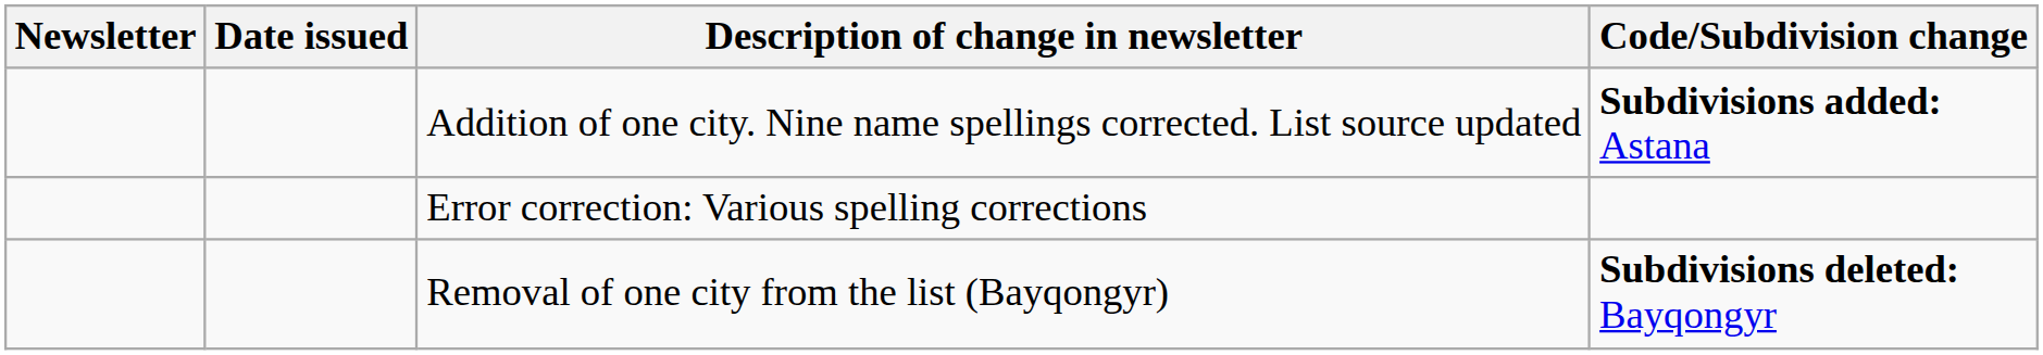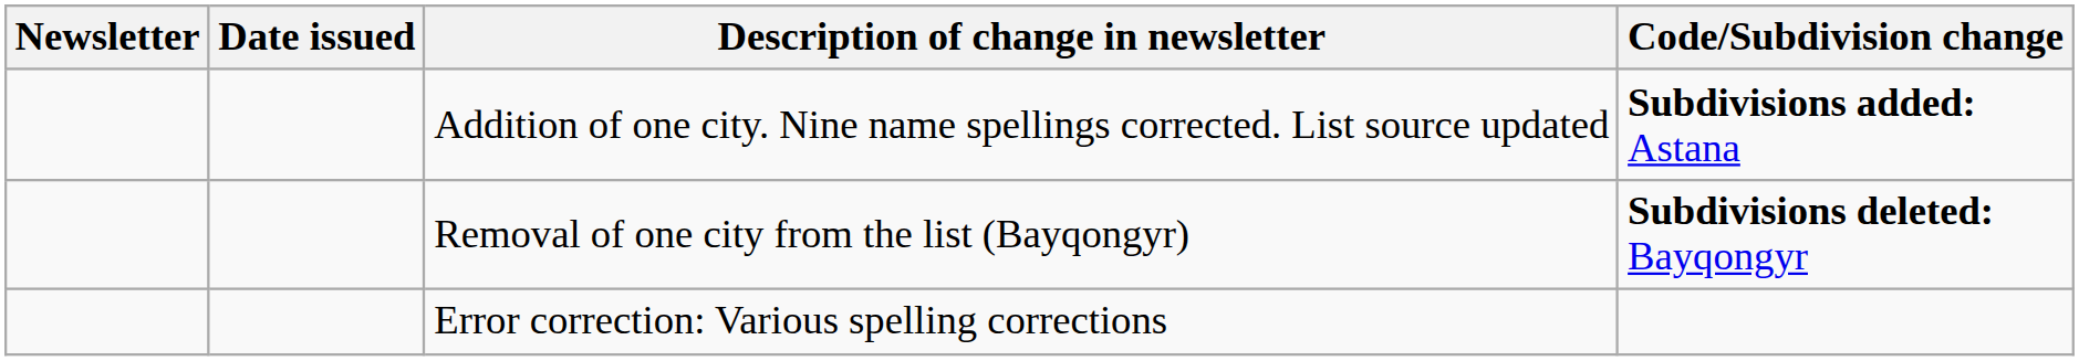 <table class="wikitable">
 <tr>
 <th>Newsletter</th>
 <th>Date issued</th>
 <th>Description of change in newsletter</th>
 <th>Code/Subdivision change</th>
 </tr>
 <tr>
 <td id="I-2"></td>
 <td></td>
 <td>Addition of one city. Nine name spellings corrected. List source updated</td>
 <td style=white-space:nowrap><strong>Subdivisions added:</strong><br>  <a href='#'>Astana</a></td>
 </tr>
 <tr>
+<td id="I-4"></td>
+<td></td>
+<td>Removal of one city from the list (Bayqongyr)</td>
+<td style=white-space:nowrap><strong>Subdivisions deleted:</strong><br>  <a href='#'>Bayqongyr</a></td>
+</tr>
+<tr>
 <td id="I-3"></td>
 <td></td>
 <td>Error correction: Various spelling corrections</td>
 <td></td>
 </tr>
-<tr>
-<td id="I-4"></td>
-<td></td>
-<td>Removal of one city from the list (Bayqongyr)</td>
-<td style=white-space:nowrap><strong>Subdivisions deleted:</strong><br>  <a href='#'>Bayqongyr</a></td>
-</tr>
 </table>
